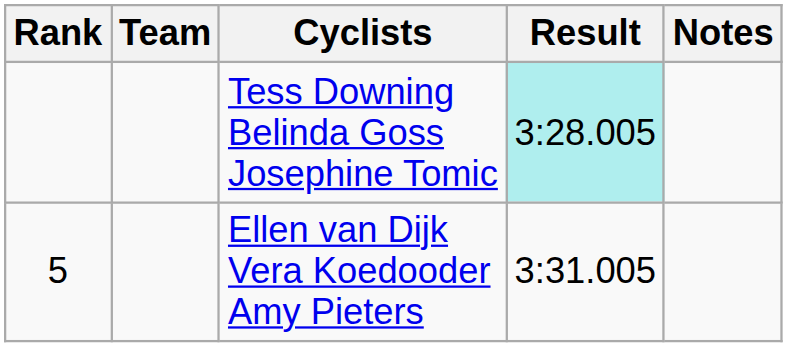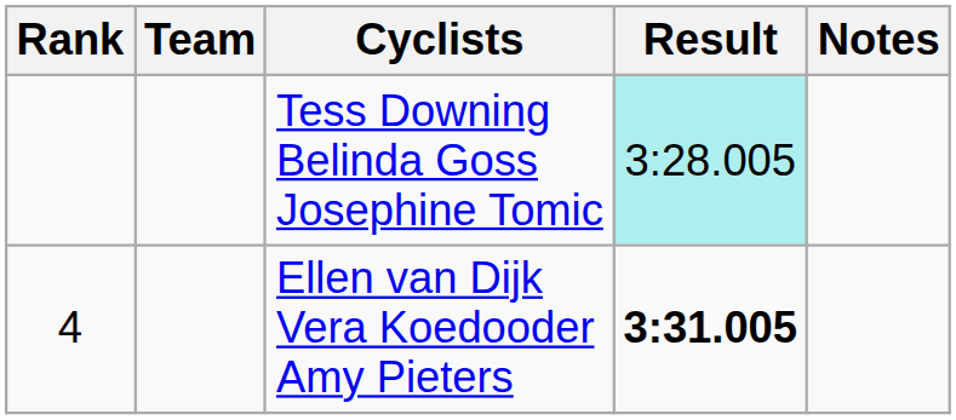 <table class="wikitable sortable" style="text-align:center;">
 <tr>
 <th>Rank</th>
 <th>Team</th>
 <th class="unsortable">Cyclists</th>
 <th>Result</th>
 <th class="unsortable">Notes</th>
 </tr>
 <tr>
 <td></td>
 <td align="left"></td>
 <td align="left"><a href='#'>Tess Downing</a><br><a href='#'>Belinda Goss</a><br><a href='#'>Josephine Tomic</a></td>
 <td style="background: paleturquoise;">3:28.005</td>
 <td></td>
 </tr>
 <tr>
-<td>5</td>
+<td>4</td>
 <td align="left"></td>
 <td align="left"><a href='#'>Ellen van Dijk</a><br><a href='#'>Vera Koedooder</a><br><a href='#'>Amy Pieters</a></td>
-<td>3:31.005</td>
+<td><strong>3:31.005</strong></td>
 <td></td>
 </tr>
 </table>
